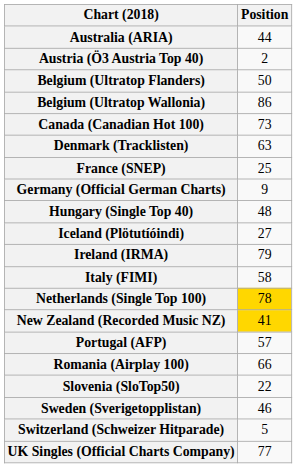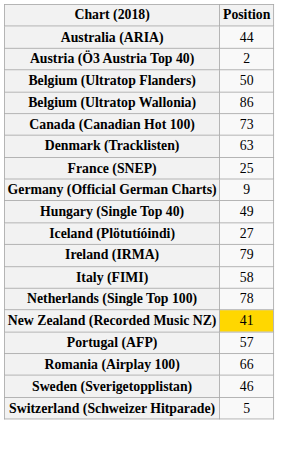 <table class="wikitable sortable plainrowheaders" style="text-align:center">
 <tr>
 <th scope="col">Chart (2018)</th>
 <th scope="col">Position</th>
 </tr>
 <tr>
 <th scope="row">Australia (ARIA)</th>
 <td>44</td>
 </tr>
 <tr>
 <th scope="row">Austria (Ö3 Austria Top 40)</th>
 <td>2</td>
 </tr>
 <tr>
 <th scope="row">Belgium (Ultratop Flanders)</th>
 <td>50</td>
 </tr>
 <tr>
 <th scope="row">Belgium (Ultratop Wallonia)</th>
 <td>86</td>
 </tr>
 <tr>
 <th scope="row">Canada (Canadian Hot 100)</th>
 <td>73</td>
 </tr>
 <tr>
 <th scope="row">Denmark (Tracklisten)</th>
 <td>63</td>
 </tr>
 <tr>
 <th scope="row">France (SNEP)</th>
 <td>25</td>
 </tr>
 <tr>
 <th scope="row">Germany (Official German Charts)</th>
 <td>9</td>
 </tr>
 <tr>
 <th scope="row">Hungary (Single Top 40)</th>
-<td>48</td>
+<td>49</td>
 </tr>
 <tr>
 <th scope="row">Iceland (Plötutíóindi)</th>
 <td>27</td>
 </tr>
 <tr>
 <th scope="row">Ireland (IRMA)</th>
 <td>79</td>
 </tr>
 <tr>
 <th scope="row">Italy (FIMI)</th>
 <td>58</td>
 </tr>
 <tr>
 <th scope="row">Netherlands (Single Top 100)</th>
-<td style="background: gold;">78</td>
+<td>78</td>
 </tr>
 <tr>
 <th scope="row">New Zealand (Recorded Music NZ)</th>
 <td style="background: gold;">41</td>
 </tr>
 <tr>
 <th scope="row">Portugal (AFP)</th>
 <td>57</td>
 </tr>
 <tr>
 <th scope="row">Romania (Airplay 100)</th>
 <td>66</td>
 </tr>
 <tr>
-<th scope="row">Slovenia (SloTop50)</th>
-<td>22</td>
-</tr>
-<tr>
 <th scope="row">Sweden (Sverigetopplistan)</th>
 <td>46</td>
 </tr>
 <tr>
 <th scope="row">Switzerland (Schweizer Hitparade)</th>
 <td>5</td>
 </tr>
-<tr>
-<th scope="row">UK Singles (Official Charts Company)</th>
-<td>77</td>
-</tr>
 </table>
